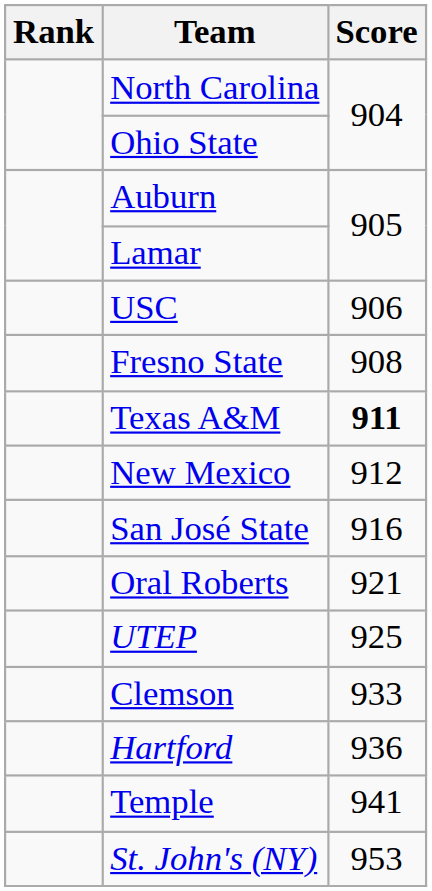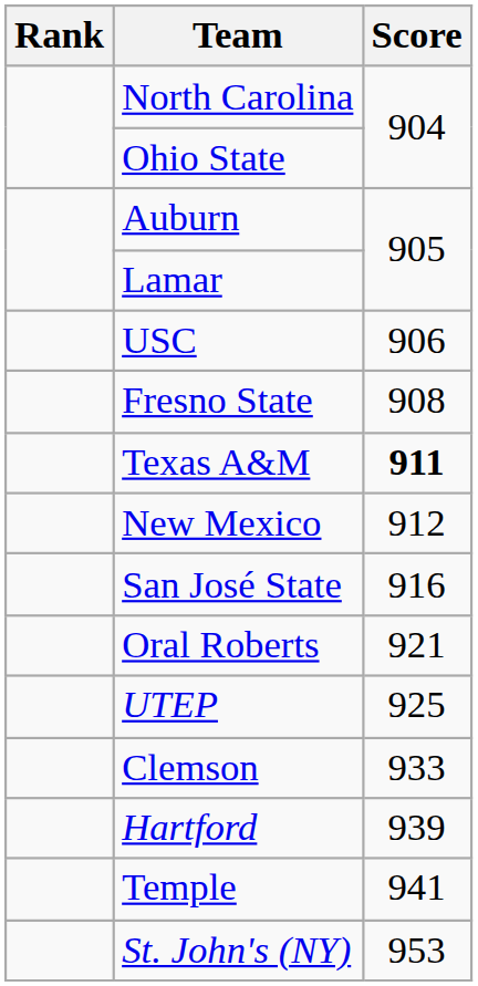 <table class="wikitable sortable" style="text-align:center">
 <tr>
 <th dat-sort-type=number>Rank</th>
 <th>Team</th>
 <th>Score</th>
 </tr>
 <tr>
 <td rowspan=2></td>
 <td align=left><a href='#'>North Carolina</a></td>
 <td rowspan=2>904</td>
 </tr>
 <tr>
 <td align=left><a href='#'>Ohio State</a></td>
 </tr>
 <tr>
 <td rowspan=2></td>
 <td align=left><a href='#'>Auburn</a></td>
 <td rowspan=2>905</td>
 </tr>
 <tr>
 <td align=left><a href='#'>Lamar</a></td>
 </tr>
 <tr>
 <td></td>
 <td align=left><a href='#'>USC</a></td>
 <td>906</td>
 </tr>
 <tr>
 <td></td>
 <td align=left><a href='#'>Fresno State</a></td>
 <td>908</td>
 </tr>
 <tr>
 <td></td>
 <td align=left><a href='#'>Texas A&M</a></td>
 <td><strong>911</strong></td>
 </tr>
 <tr>
 <td></td>
 <td align=left><a href='#'>New Mexico</a></td>
 <td>912</td>
 </tr>
 <tr>
 <td></td>
 <td align=left><a href='#'>San José State</a></td>
 <td>916</td>
 </tr>
 <tr>
 <td></td>
 <td align=left><a href='#'>Oral Roberts</a></td>
 <td>921</td>
 </tr>
 <tr>
 <td></td>
 <td align=left><em><a href='#'>UTEP</a></em></td>
 <td>925</td>
 </tr>
 <tr>
 <td></td>
 <td align=left><a href='#'>Clemson</a></td>
 <td>933</td>
 </tr>
 <tr>
 <td></td>
 <td align=left><em><a href='#'>Hartford</a></em></td>
-<td>936</td>
+<td>939</td>
 </tr>
 <tr>
 <td></td>
 <td align=left><a href='#'>Temple</a></td>
 <td>941</td>
 </tr>
 <tr>
 <td></td>
 <td align=left><em><a href='#'>St. John's (NY)</a></em></td>
 <td>953</td>
 </tr>
 </table>
